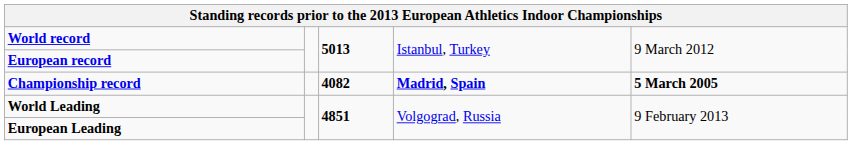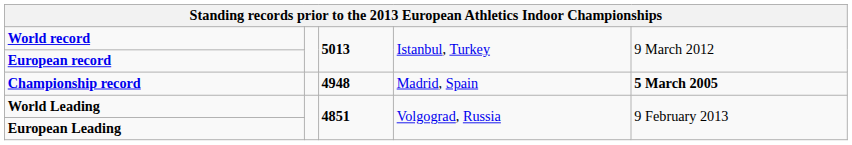 <table class="wikitable" width=75%>
 <tr>
 <th colspan="5">Standing records prior to the 2013 European Athletics Indoor Championships</th>
 </tr>
 <tr>
 <td><strong><a href='#'>World record</a></strong></td>
 <td rowspan=2></td>
 <td rowspan=2><strong>5013</strong></td>
 <td rowspan=2><a href='#'>Istanbul</a>, <a href='#'>Turkey</a></td>
 <td rowspan=2>9 March 2012</td>
 </tr>
 <tr>
 <td><strong><a href='#'>European record</a></strong></td>
 </tr>
 <tr>
 <td><strong><a href='#'>Championship record</a></strong></td>
 <td></td>
-<td><strong>4082</strong></td>
-<td><strong><a href='#'>Madrid</a>, <a href='#'>Spain</a></strong></td>
+<td><strong>4948</strong></td>
+<td><a href='#'>Madrid</a>, <a href='#'>Spain</a></td>
 <td><strong>5 March 2005</strong></td>
 </tr>
 <tr>
 <td><strong>World Leading</strong></td>
 <td rowspan=2></td>
 <td rowspan=2><strong>4851</strong></td>
 <td rowspan=2><a href='#'>Volgograd</a>, <a href='#'>Russia</a></td>
 <td rowspan=2>9 February 2013</td>
 </tr>
 <tr>
 <td><strong>European Leading</strong></td>
 </tr>
 </table>
